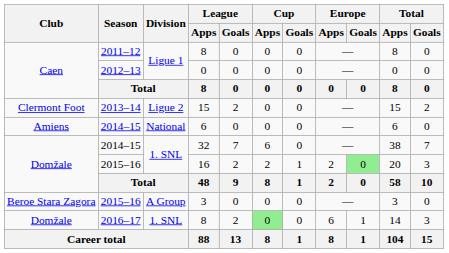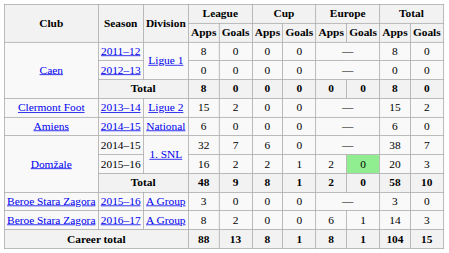 <table class="wikitable" style="font-size:90%; text-align: center">
 <tr>
 <th rowspan=2>Club</th>
 <th rowspan=2>Season</th>
 <th rowspan="2">Division</th>
 <th colspan=2>League</th>
 <th colspan=2>Cup</th>
 <th colspan=2>Europe</th>
 <th colspan=2>Total</th>
 </tr>
 <tr>
 <th>Apps</th>
 <th>Goals</th>
 <th>Apps</th>
 <th>Goals</th>
 <th>Apps</th>
 <th>Goals</th>
 <th>Apps</th>
 <th>Goals</th>
 </tr>
 <tr>
 <td rowspan=3><a href='#'>Caen</a></td>
 <td><a href='#'>2011–12</a></td>
 <td rowspan=2><a href='#'>Ligue 1</a></td>
 <td>8</td>
 <td>0</td>
 <td>0</td>
 <td>0</td>
 <td colspan="2">—</td>
 <td>8</td>
 <td>0</td>
 </tr>
 <tr>
 <td><a href='#'>2012–13</a></td>
 <td>0</td>
 <td>0</td>
 <td>0</td>
 <td>0</td>
 <td colspan="2">—</td>
 <td>0</td>
 <td>0</td>
 </tr>
 <tr>
 <th colspan=2>Total</th>
 <th>8</th>
 <th>0</th>
 <th>0</th>
 <th>0</th>
 <th>0</th>
 <th>0</th>
 <th>8</th>
 <th>0</th>
 </tr>
 <tr>
 <td><a href='#'>Clermont Foot</a></td>
 <td><a href='#'>2013–14</a></td>
 <td rowspan=1><a href='#'>Ligue 2</a></td>
 <td>15</td>
 <td>2</td>
 <td>0</td>
 <td>0</td>
 <td colspan="2">—</td>
 <td>15</td>
 <td>2</td>
 </tr>
 <tr>
 <td rowspan=1><a href='#'>Amiens</a></td>
 <td><a href='#'>2014–15</a></td>
 <td rowspan=1><a href='#'>National</a></td>
 <td>6</td>
 <td>0</td>
 <td>0</td>
 <td>0</td>
 <td colspan="2">—</td>
 <td>6</td>
 <td>0</td>
 </tr>
 <tr>
 <td rowspan=3><a href='#'>Domžale</a></td>
 <td>2014–15</td>
 <td rowspan="2"><a href='#'>1. SNL</a></td>
 <td>32</td>
 <td>7</td>
 <td>6</td>
 <td>0</td>
 <td colspan="2">—</td>
 <td>38</td>
 <td>7</td>
 </tr>
 <tr>
 <td>2015–16</td>
 <td>16</td>
 <td>2</td>
 <td>2</td>
 <td>1</td>
 <td>2</td>
 <td style="background: lightgreen;">0</td>
 <td>20</td>
 <td>3</td>
 </tr>
 <tr>
 <th colspan=2>Total</th>
 <th>48</th>
 <th>9</th>
 <th>8</th>
 <th>1</th>
 <th>2</th>
 <th>0</th>
 <th>58</th>
 <th>10</th>
 </tr>
 <tr>
 <td rowspan=1><a href='#'>Beroe Stara Zagora</a></td>
 <td><a href='#'>2015–16</a></td>
 <td rowspan=1><a href='#'>A Group</a></td>
 <td>3</td>
 <td>0</td>
 <td>0</td>
 <td>0</td>
 <td colspan="2">—</td>
 <td>3</td>
 <td>0</td>
 </tr>
 <tr>
-<td rowspan=1><a href='#'>Domžale</a></td>
+<td rowspan=1><a href='#'>Beroe Stara Zagora</a></td>
 <td><a href='#'>2016–17</a></td>
-<td rowspan=1><a href='#'>1. SNL</a></td>
+<td rowspan=1><a href='#'>A Group</a></td>
 <td>8</td>
 <td>2</td>
-<td style="background: lightgreen;">0</td>
+<td>0</td>
 <td>0</td>
 <td>6</td>
 <td>1</td>
 <td>14</td>
 <td>3</td>
 </tr>
 <tr>
 <th colspan=3>Career total</th>
 <th>88</th>
 <th>13</th>
 <th>8</th>
 <th>1</th>
 <th>8</th>
 <th>1</th>
 <th>104</th>
 <th>15</th>
 </tr>
 </table>
